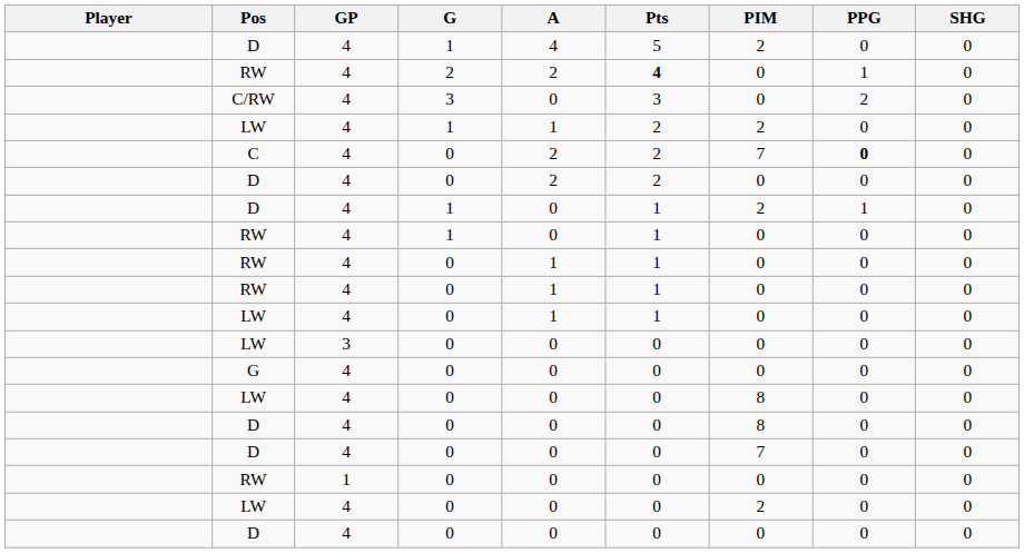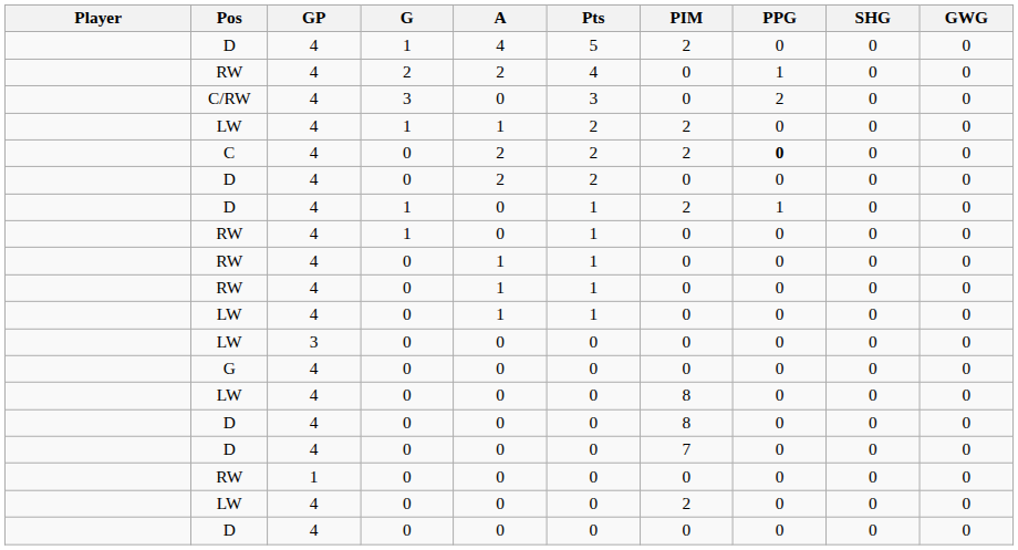 <table class="wikitable sortable" width="60%">
 <tr ALIGN="center">
 <th bgcolor="#DDDDFF" width="10%">Player</th>
 <th bgcolor="#DDDDFF" width="3%" title="Position">Pos</th>
 <th bgcolor="#DDDDFF" width="5%" title="Games played">GP</th>
 <th bgcolor="#DDDDFF" width="5%" title="Goals">G</th>
 <th bgcolor="#DDDDFF" width="5%" title="Assists">A</th>
 <th bgcolor="#DDDDFF" width="5%" title="Points">Pts</th>
 <th bgcolor="#DDDDFF" width="5%" title="Penalties in Minutes">PIM</th>
 <th bgcolor="#DDDDFF" width="5%" title="Power play goals">PPG</th>
 <th bgcolor="#DDDDFF" width="5%" title="Short-handed goals">SHG</th>
+<th bgcolor="#DDDDFF" width="5%" title="Game-winning goals">GWG</th>
 </tr>
 <tr align="center">
 <td align="right"></td>
 <td>D</td>
 <td>4</td>
 <td>1</td>
 <td>4</td>
 <td>5</td>
 <td>2</td>
 <td>0</td>
 <td>0</td>
+<td>0</td>
 </tr>
 <tr align="center">
 <td align="right"></td>
 <td>RW</td>
 <td>4</td>
 <td>2</td>
 <td>2</td>
-<td><strong>4</strong></td>
+<td>4</td>
 <td>0</td>
 <td>1</td>
+<td>0</td>
 <td>0</td>
 </tr>
 <tr align="center">
 <td align="right"></td>
 <td>C/RW</td>
 <td>4</td>
 <td>3</td>
 <td>0</td>
 <td>3</td>
 <td>0</td>
 <td>2</td>
 <td>0</td>
+<td>0</td>
 </tr>
 <tr align="center">
 <td align="right"></td>
 <td>LW</td>
 <td>4</td>
 <td>1</td>
 <td>1</td>
 <td>2</td>
 <td>2</td>
 <td>0</td>
 <td>0</td>
+<td>0</td>
 </tr>
 <tr align="center">
 <td align="right"></td>
 <td>C</td>
 <td>4</td>
 <td>0</td>
 <td>2</td>
 <td>2</td>
-<td>7</td>
+<td>2</td>
 <td><strong>0</strong></td>
+<td>0</td>
 <td>0</td>
 </tr>
 <tr align="center">
 <td align="right"></td>
 <td>D</td>
 <td>4</td>
 <td>0</td>
 <td>2</td>
 <td>2</td>
+<td>0</td>
 <td>0</td>
 <td>0</td>
 <td>0</td>
 </tr>
 <tr align="center">
 <td align="right"></td>
 <td>D</td>
 <td>4</td>
 <td>1</td>
 <td>0</td>
 <td>1</td>
 <td>2</td>
 <td>1</td>
 <td>0</td>
+<td>0</td>
 </tr>
 <tr align="center">
 <td align="right"></td>
 <td>RW</td>
 <td>4</td>
 <td>1</td>
 <td>0</td>
 <td>1</td>
+<td>0</td>
 <td>0</td>
 <td>0</td>
 <td>0</td>
 </tr>
 <tr align="center">
 <td align="right"></td>
 <td>RW</td>
 <td>4</td>
 <td>0</td>
 <td>1</td>
 <td>1</td>
 <td>0</td>
 <td>0</td>
 <td>0</td>
+<td>0</td>
 </tr>
 <tr align="center">
 <td align="right"></td>
 <td>RW</td>
 <td>4</td>
 <td>0</td>
 <td>1</td>
 <td>1</td>
+<td>0</td>
 <td>0</td>
 <td>0</td>
 <td>0</td>
 </tr>
 <tr align="center">
 <td align="right"></td>
 <td>LW</td>
 <td>4</td>
 <td>0</td>
 <td>1</td>
 <td>1</td>
 <td>0</td>
 <td>0</td>
 <td>0</td>
+<td>0</td>
 </tr>
 <tr align="center">
 <td align="right"></td>
 <td>LW</td>
 <td>3</td>
+<td>0</td>
 <td>0</td>
 <td>0</td>
 <td>0</td>
 <td>0</td>
 <td>0</td>
 <td>0</td>
 </tr>
 <tr align="center">
 <td align="right"></td>
 <td>G</td>
 <td>4</td>
 <td>0</td>
 <td>0</td>
 <td>0</td>
 <td>0</td>
 <td>0</td>
 <td>0</td>
+<td>0</td>
 </tr>
 <tr align="center">
 <td align="right"></td>
 <td>LW</td>
 <td>4</td>
 <td>0</td>
 <td>0</td>
 <td>0</td>
 <td>8</td>
+<td>0</td>
 <td>0</td>
 <td>0</td>
 </tr>
 <tr align="center">
 <td align="right"></td>
 <td>D</td>
 <td>4</td>
 <td>0</td>
 <td>0</td>
 <td>0</td>
 <td>8</td>
 <td>0</td>
 <td>0</td>
+<td>0</td>
 </tr>
 <tr align="center">
 <td align="right"></td>
 <td>D</td>
 <td>4</td>
 <td>0</td>
 <td>0</td>
 <td>0</td>
 <td>7</td>
 <td>0</td>
 <td>0</td>
+<td>0</td>
 </tr>
 <tr align="center">
 <td align="right"></td>
 <td>RW</td>
 <td>1</td>
+<td>0</td>
 <td>0</td>
 <td>0</td>
 <td>0</td>
 <td>0</td>
 <td>0</td>
 <td>0</td>
 </tr>
 <tr align="center">
 <td align="right"></td>
 <td>LW</td>
 <td>4</td>
 <td>0</td>
 <td>0</td>
 <td>0</td>
 <td>2</td>
 <td>0</td>
 <td>0</td>
+<td>0</td>
 </tr>
 <tr align="center">
 <td align="right"></td>
 <td>D</td>
 <td>4</td>
 <td>0</td>
 <td>0</td>
 <td>0</td>
 <td>0</td>
 <td>0</td>
 <td>0</td>
+<td>0</td>
 </tr>
 </table>
